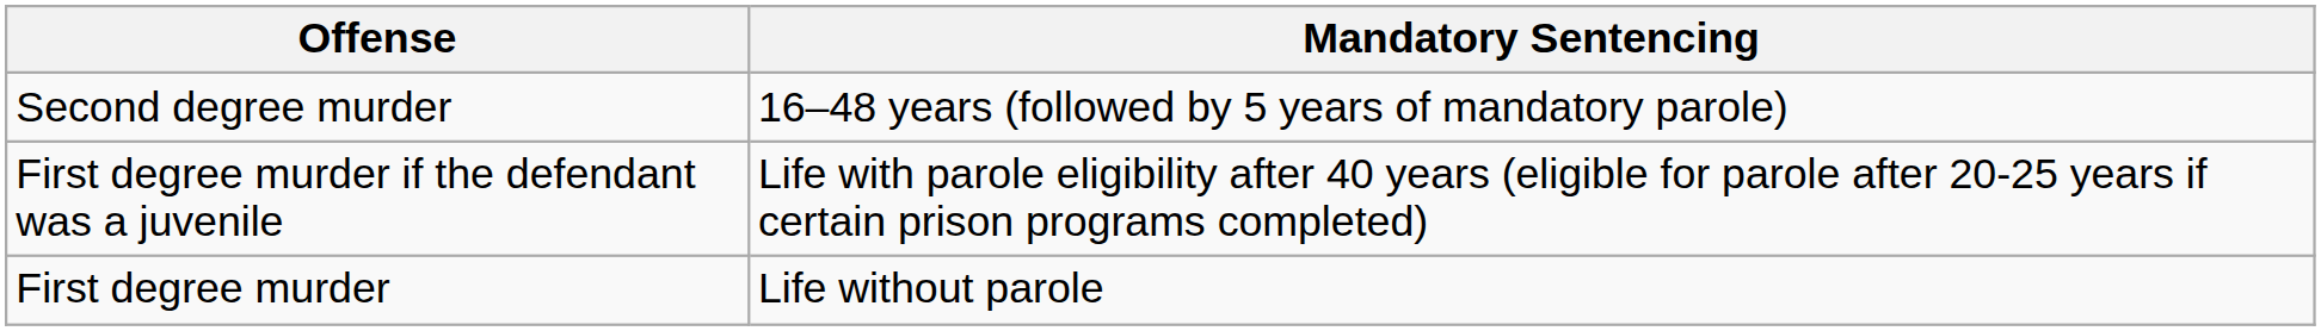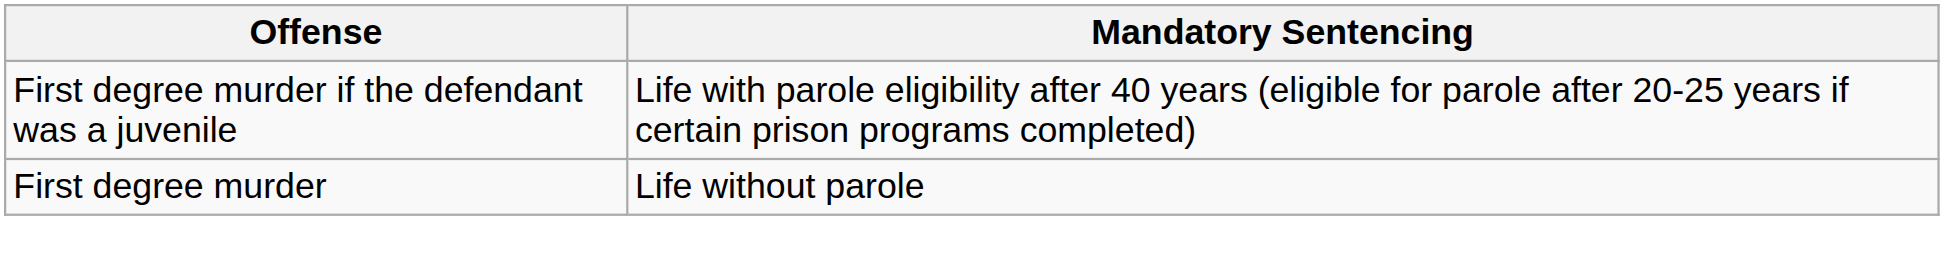 <table class="wikitable">
 <tr>
 <th>Offense</th>
 <th>Mandatory Sentencing</th>
-</tr>
-<tr>
-<td>Second degree murder</td>
-<td>16–48 years (followed by 5 years of mandatory parole)</td>
 </tr>
 <tr>
 <td>First degree murder if the defendant was a juvenile</td>
 <td>Life with parole eligibility after 40 years (eligible for parole after 20-25 years if certain prison programs completed)</td>
 </tr>
 <tr>
 <td>First degree murder</td>
 <td>Life without parole</td>
 </tr>
 </table>
